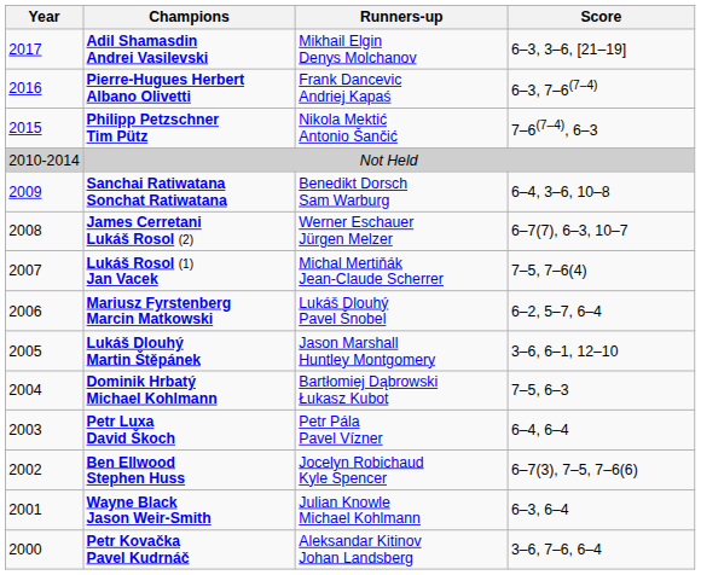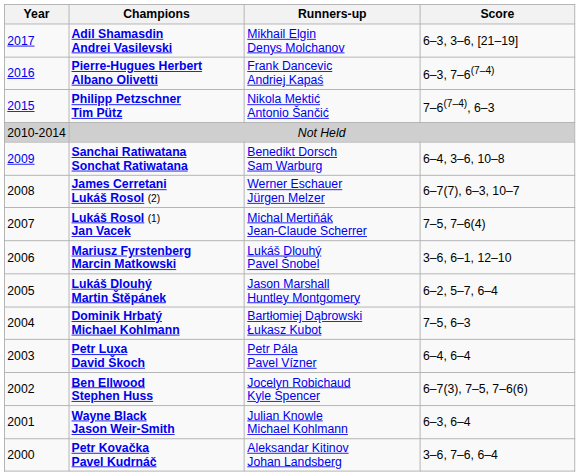 <table class="wikitable" style="font-size:90%">
 <tr>
 <th>Year</th>
 <th width="200">Champions</th>
 <th width="200">Runners-up</th>
 <th width="175">Score</th>
 </tr>
 <tr>
 <td><a href='#'>2017</a></td>
 <td> <strong><a href='#'>Adil Shamasdin</a></strong><br> <strong><a href='#'>Andrei Vasilevski</a></strong></td>
 <td> <a href='#'>Mikhail Elgin</a><br> <a href='#'>Denys Molchanov</a></td>
 <td>6–3, 3–6, [21–19]</td>
 </tr>
 <tr>
 <td><a href='#'>2016</a></td>
 <td> <strong><a href='#'>Pierre-Hugues Herbert</a></strong><br> <strong><a href='#'>Albano Olivetti</a></strong></td>
 <td> <a href='#'>Frank Dancevic</a> <br>  <a href='#'>Andriej Kapaś</a></td>
 <td>6–3, 7–6<sup>(7–4)</sup></td>
 </tr>
 <tr>
 <td><a href='#'>2015</a></td>
 <td> <strong><a href='#'>Philipp Petzschner</a></strong><br>  <strong><a href='#'>Tim Pütz</a></strong></td>
 <td> <a href='#'>Nikola Mektić</a><br> <a href='#'>Antonio Šančić</a></td>
 <td>7–6<sup>(7–4)</sup>, 6–3</td>
 </tr>
 <tr>
 <td style="background:#cfcfcf">2010-2014</td>
 <td colspan=3 align=center style="background:#cfcfcf"><em>Not Held</em></td>
 </tr>
 <tr>
 <td><a href='#'>2009</a></td>
 <td> <strong><a href='#'>Sanchai Ratiwatana</a></strong> <br>  <strong><a href='#'>Sonchat Ratiwatana</a></strong></td>
 <td> <a href='#'>Benedikt Dorsch</a> <br>  <a href='#'>Sam Warburg</a></td>
 <td>6–4, 3–6, 10–8</td>
 </tr>
 <tr>
 <td>2008</td>
 <td> <strong><a href='#'>James Cerretani</a></strong> <br>  <strong><a href='#'>Lukáš Rosol</a></strong> <small>(2)</small></td>
 <td> <a href='#'>Werner Eschauer</a> <br>  <a href='#'>Jürgen Melzer</a></td>
 <td>6–7(7), 6–3, 10–7</td>
 </tr>
 <tr>
 <td>2007</td>
 <td> <strong><a href='#'>Lukáš Rosol</a></strong> <small>(1)</small><br>  <strong><a href='#'>Jan Vacek</a></strong></td>
 <td> <a href='#'>Michal Mertiňák</a> <br>  <a href='#'>Jean-Claude Scherrer</a></td>
 <td>7–5, 7–6(4)</td>
 </tr>
 <tr>
 <td>2006</td>
 <td> <strong><a href='#'>Mariusz Fyrstenberg</a></strong> <br>  <strong><a href='#'>Marcin Matkowski</a></strong></td>
 <td> <a href='#'>Lukáš Dlouhý</a> <br>  <a href='#'>Pavel Šnobel</a></td>
-<td>6–2, 5–7, 6–4</td>
+<td>3–6, 6–1, 12–10</td>
 </tr>
 <tr>
 <td>2005</td>
 <td> <strong><a href='#'>Lukáš Dlouhý</a></strong> <br>  <strong><a href='#'>Martin Štěpánek</a></strong></td>
 <td> <a href='#'>Jason Marshall</a> <br>  <a href='#'>Huntley Montgomery</a></td>
-<td>3–6, 6–1, 12–10</td>
+<td>6–2, 5–7, 6–4</td>
 </tr>
 <tr>
 <td>2004</td>
 <td> <strong><a href='#'>Dominik Hrbatý</a></strong> <br>  <strong><a href='#'>Michael Kohlmann</a></strong></td>
 <td> <a href='#'>Bartłomiej Dąbrowski</a> <br>  <a href='#'>Łukasz Kubot</a></td>
 <td>7–5, 6–3</td>
 </tr>
 <tr>
 <td>2003</td>
 <td> <strong><a href='#'>Petr Luxa</a></strong> <br>  <strong><a href='#'>David Škoch</a></strong></td>
 <td> <a href='#'>Petr Pála</a> <br>  <a href='#'>Pavel Vízner</a></td>
 <td>6–4, 6–4</td>
 </tr>
 <tr>
 <td>2002</td>
 <td> <strong><a href='#'>Ben Ellwood</a></strong> <br>  <strong><a href='#'>Stephen Huss</a></strong></td>
 <td> <a href='#'>Jocelyn Robichaud</a> <br>  <a href='#'>Kyle Spencer</a></td>
 <td>6–7(3), 7–5, 7–6(6)</td>
 </tr>
 <tr>
 <td>2001</td>
 <td> <strong><a href='#'>Wayne Black</a></strong> <br>  <strong><a href='#'>Jason Weir-Smith</a></strong></td>
 <td> <a href='#'>Julian Knowle</a> <br>  <a href='#'>Michael Kohlmann</a></td>
 <td>6–3, 6–4</td>
 </tr>
 <tr>
 <td>2000</td>
 <td> <strong><a href='#'>Petr Kovačka</a></strong> <br>  <strong><a href='#'>Pavel Kudrnáč</a></strong></td>
 <td> <a href='#'>Aleksandar Kitinov</a> <br>  <a href='#'>Johan Landsberg</a></td>
 <td>3–6, 7–6, 6–4</td>
 </tr>
 </table>
